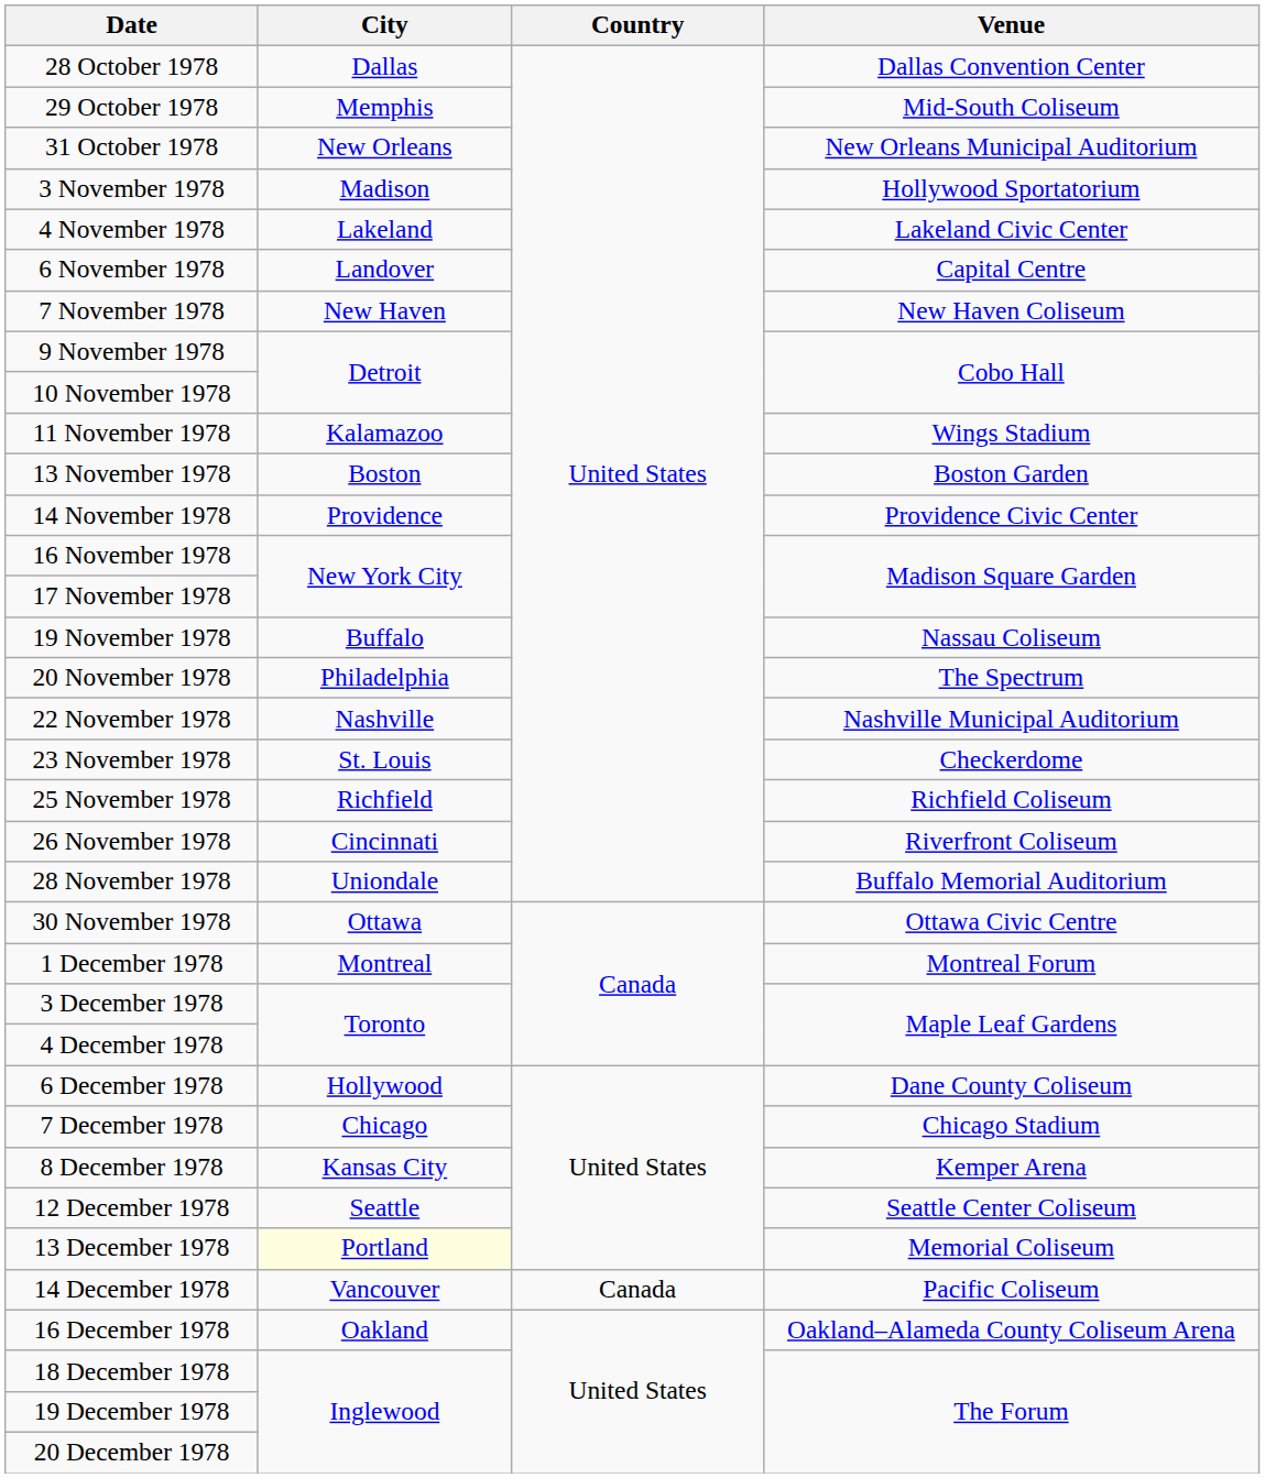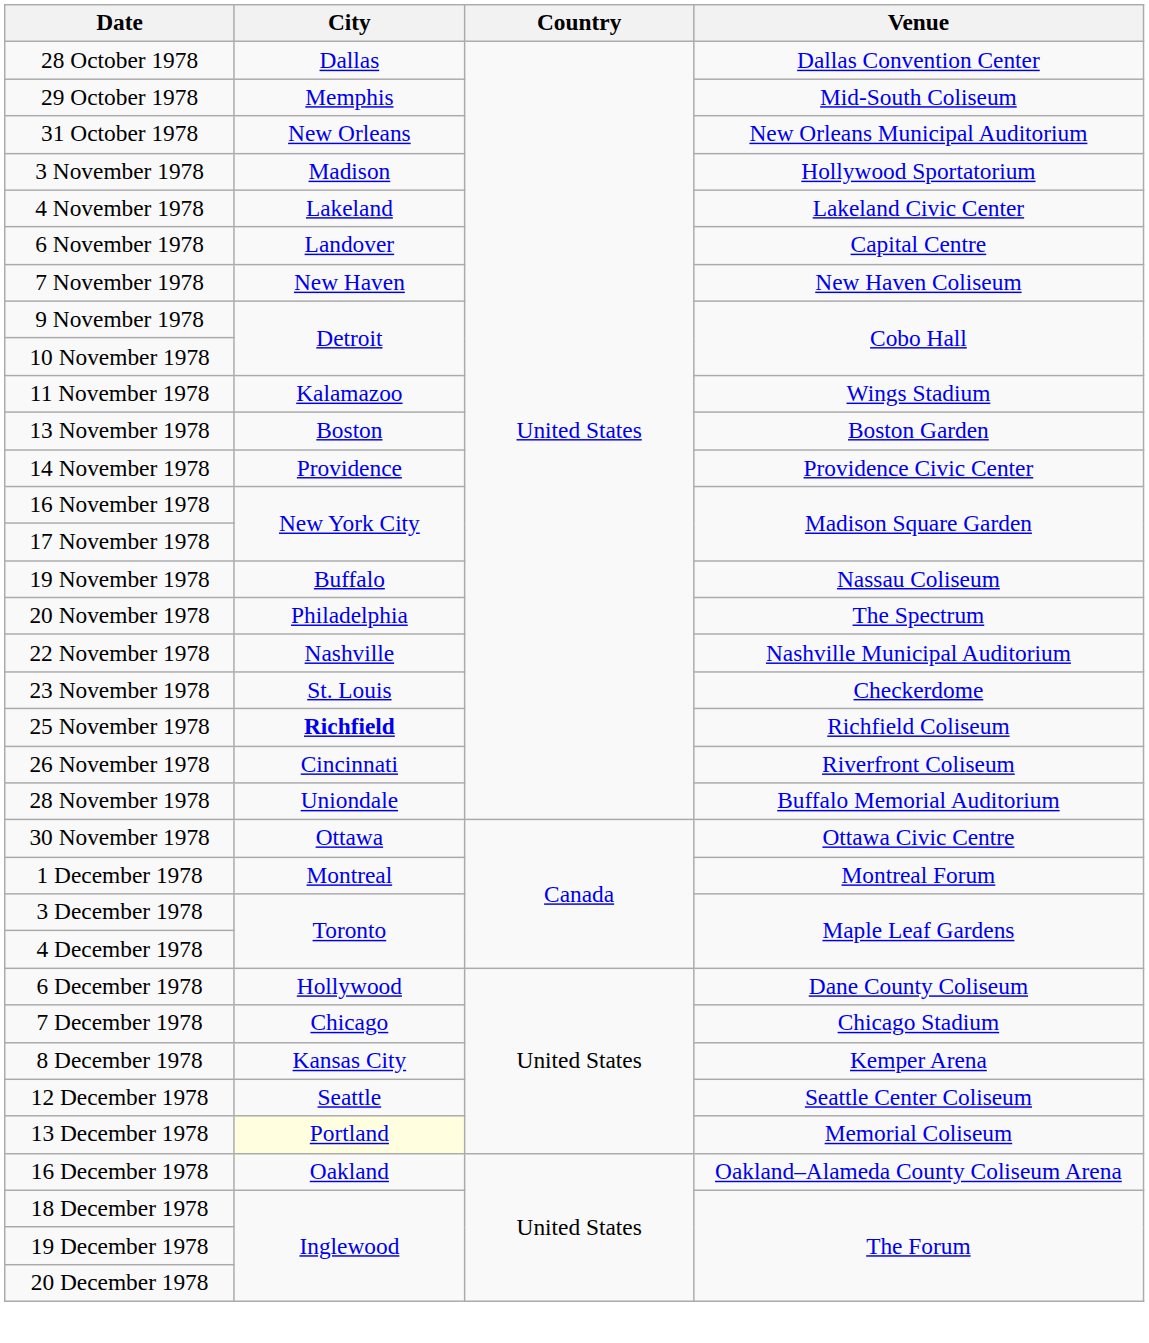 <table class="wikitable" style="text-align:center;">
 <tr>
 <th width="150">Date</th>
 <th width="150">City</th>
 <th width="150">Country</th>
 <th width="300">Venue</th>
 </tr>
 <tr>
 <td>28 October 1978</td>
 <td><a href='#'>Dallas</a></td>
 <td rowspan="21"><a href='#'>United States</a></td>
 <td><a href='#'>Dallas Convention Center</a></td>
 </tr>
 <tr>
 <td>29 October 1978</td>
 <td><a href='#'>Memphis</a></td>
 <td><a href='#'>Mid-South Coliseum</a></td>
 </tr>
 <tr>
 <td>31 October 1978</td>
 <td><a href='#'>New Orleans</a></td>
 <td><a href='#'>New Orleans Municipal Auditorium</a></td>
 </tr>
 <tr>
 <td>3 November 1978</td>
 <td><a href='#'>Madison</a></td>
 <td><a href='#'>Hollywood Sportatorium</a></td>
 </tr>
 <tr>
 <td>4 November 1978</td>
 <td><a href='#'>Lakeland</a></td>
 <td><a href='#'>Lakeland Civic Center</a></td>
 </tr>
 <tr>
 <td>6 November 1978</td>
 <td><a href='#'>Landover</a></td>
 <td><a href='#'>Capital Centre</a></td>
 </tr>
 <tr>
 <td>7 November 1978</td>
 <td><a href='#'>New Haven</a></td>
 <td><a href='#'>New Haven Coliseum</a></td>
 </tr>
 <tr>
 <td>9 November 1978</td>
 <td rowspan="2"><a href='#'>Detroit</a></td>
 <td rowspan="2"><a href='#'>Cobo Hall</a></td>
 </tr>
 <tr>
 <td>10 November 1978</td>
 </tr>
 <tr>
 <td>11 November 1978</td>
 <td><a href='#'>Kalamazoo</a></td>
 <td><a href='#'>Wings Stadium</a></td>
 </tr>
 <tr>
 <td>13 November 1978</td>
 <td><a href='#'>Boston</a></td>
 <td><a href='#'>Boston Garden</a></td>
 </tr>
 <tr>
 <td>14 November 1978</td>
 <td><a href='#'>Providence</a></td>
 <td><a href='#'>Providence Civic Center</a></td>
 </tr>
 <tr>
 <td>16 November 1978</td>
 <td rowspan="2"><a href='#'>New York City</a></td>
 <td rowspan="2"><a href='#'>Madison Square Garden</a></td>
 </tr>
 <tr>
 <td>17 November 1978</td>
 </tr>
 <tr>
 <td>19 November 1978</td>
 <td><a href='#'>Buffalo</a></td>
 <td><a href='#'>Nassau Coliseum</a></td>
 </tr>
 <tr>
 <td>20 November 1978</td>
 <td><a href='#'>Philadelphia</a></td>
 <td><a href='#'>The Spectrum</a></td>
 </tr>
 <tr>
 <td>22 November 1978</td>
 <td><a href='#'>Nashville</a></td>
 <td><a href='#'>Nashville Municipal Auditorium</a></td>
 </tr>
 <tr>
 <td>23 November 1978</td>
 <td><a href='#'>St. Louis</a></td>
 <td><a href='#'>Checkerdome</a></td>
 </tr>
 <tr>
 <td>25 November 1978</td>
-<td><a href='#'>Richfield</a></td>
+<td><strong><a href='#'>Richfield</a></strong></td>
 <td><a href='#'>Richfield Coliseum</a></td>
 </tr>
 <tr>
 <td>26 November 1978</td>
 <td><a href='#'>Cincinnati</a></td>
 <td><a href='#'>Riverfront Coliseum</a></td>
 </tr>
 <tr>
 <td>28 November 1978</td>
 <td><a href='#'>Uniondale</a></td>
 <td><a href='#'>Buffalo Memorial Auditorium</a></td>
 </tr>
 <tr>
 <td>30 November 1978</td>
 <td><a href='#'>Ottawa</a></td>
 <td rowspan="4"><a href='#'>Canada</a></td>
 <td><a href='#'>Ottawa Civic Centre</a></td>
 </tr>
 <tr>
 <td>1 December 1978</td>
 <td><a href='#'>Montreal</a></td>
 <td><a href='#'>Montreal Forum</a></td>
 </tr>
 <tr>
 <td>3 December 1978</td>
 <td rowspan="2"><a href='#'>Toronto</a></td>
 <td rowspan="2"><a href='#'>Maple Leaf Gardens</a></td>
 </tr>
 <tr>
 <td>4 December 1978</td>
 </tr>
 <tr>
 <td>6 December 1978</td>
 <td><a href='#'>Hollywood</a></td>
 <td rowspan="5">United States</td>
 <td><a href='#'>Dane County Coliseum</a></td>
 </tr>
 <tr>
 <td>7 December 1978</td>
 <td><a href='#'>Chicago</a></td>
 <td><a href='#'>Chicago Stadium</a></td>
 </tr>
 <tr>
 <td>8 December 1978</td>
 <td><a href='#'>Kansas City</a></td>
 <td><a href='#'>Kemper Arena</a></td>
 </tr>
 <tr>
 <td>12 December 1978</td>
 <td><a href='#'>Seattle</a></td>
 <td><a href='#'>Seattle Center Coliseum</a></td>
 </tr>
 <tr>
 <td>13 December 1978</td>
 <td style="background: lightyellow;"><a href='#'>Portland</a></td>
 <td><a href='#'>Memorial Coliseum</a></td>
 </tr>
 <tr>
-<td>14 December 1978</td>
-<td><a href='#'>Vancouver</a></td>
-<td>Canada</td>
-<td><a href='#'>Pacific Coliseum</a></td>
-</tr>
-<tr>
 <td>16 December 1978</td>
 <td><a href='#'>Oakland</a></td>
 <td rowspan="4">United States</td>
 <td><a href='#'>Oakland–Alameda County Coliseum Arena</a></td>
 </tr>
 <tr>
 <td>18 December 1978</td>
 <td rowspan="3"><a href='#'>Inglewood</a></td>
 <td rowspan="3"><a href='#'>The Forum</a></td>
 </tr>
 <tr>
 <td>19 December 1978</td>
 </tr>
 <tr>
 <td>20 December 1978</td>
 </tr>
 </table>
